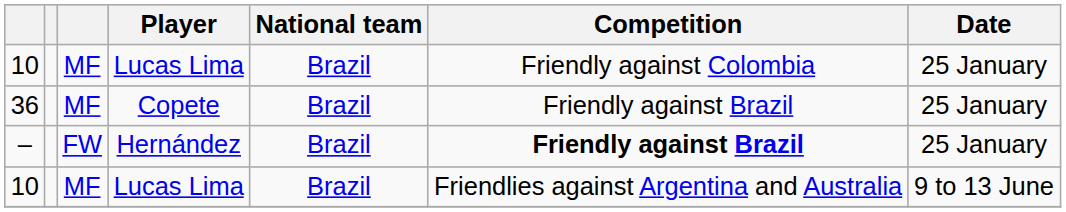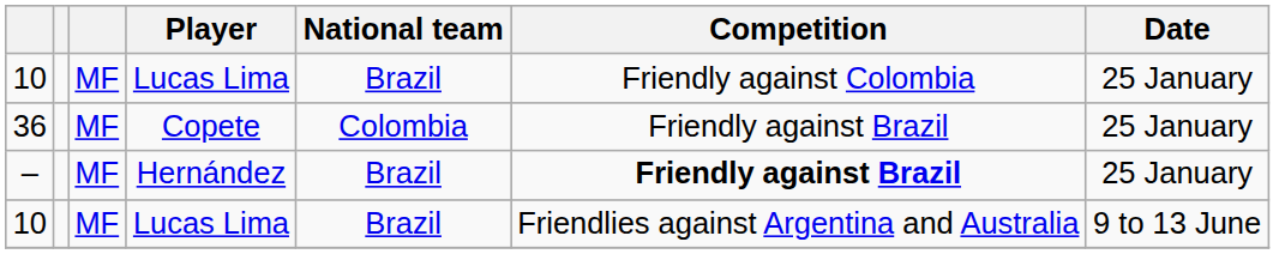 <table class="wikitable" style="text-align: center">
 <tr>
 <th></th>
 <th></th>
 <th></th>
 <th>Player</th>
 <th>National team</th>
 <th>Competition</th>
 <th>Date</th>
 </tr>
 <tr>
 <td>10</td>
 <td></td>
 <td><a href='#'>MF</a></td>
 <td><a href='#'>Lucas Lima</a></td>
 <td><a href='#'>Brazil</a></td>
 <td>Friendly against <a href='#'>Colombia</a></td>
 <td>25 January</td>
 </tr>
 <tr>
 <td>36</td>
 <td></td>
 <td><a href='#'>MF</a></td>
 <td><a href='#'>Copete</a></td>
-<td><a href='#'>Brazil</a></td>
+<td><a href='#'>Colombia</a></td>
 <td>Friendly against <a href='#'>Brazil</a></td>
 <td>25 January</td>
 </tr>
 <tr>
 <td>–</td>
 <td></td>
-<td><a href='#'>FW</a></td>
+<td><a href='#'>MF</a></td>
 <td><a href='#'>Hernández</a></td>
 <td><a href='#'>Brazil</a></td>
 <td><strong>Friendly against <a href='#'>Brazil</a></strong></td>
 <td>25 January</td>
 </tr>
 <tr>
 <td>10</td>
 <td></td>
 <td><a href='#'>MF</a></td>
 <td><a href='#'>Lucas Lima</a></td>
 <td><a href='#'>Brazil</a></td>
 <td>Friendlies against <a href='#'>Argentina</a> and <a href='#'>Australia</a></td>
 <td>9 to 13 June</td>
 </tr>
 <tr>
 </tr>
 </table>
